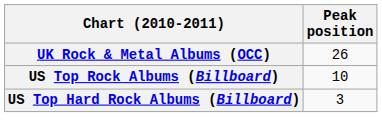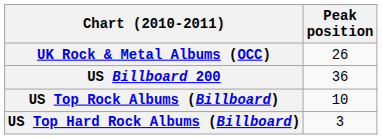 <table class="wikitable sortable plainrowheaders" style="text-align:center">
 <tr>
 <th>Chart (2010-2011)</th>
 <th>Peak<br>position</th>
 </tr>
 <tr>
 <th scope="row"><a href='#'>UK Rock & Metal Albums</a> (<a href='#'>OCC</a>)</th>
 <td style="text-align:center;">26</td>
 </tr>
 <tr>
+<th scope="row">US <a href='#'><em>Billboard</em> 200</a></th>
+<td style="text-align:center;">36</td>
+</tr>
+<tr>
 <th scope="row">US <a href='#'>Top Rock Albums</a> (<a href='#'><em>Billboard</em></a>)</th>
 <td style="text-align:center;">10</td>
 </tr>
 <tr>
 <th scope="row">US <a href='#'>Top Hard Rock Albums</a> (<a href='#'><em>Billboard</em></a>)</th>
 <td style="text-align:center;">3</td>
 </tr>
 </table>
